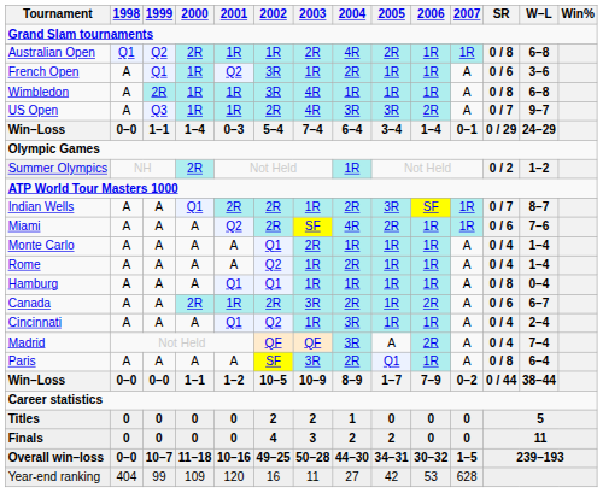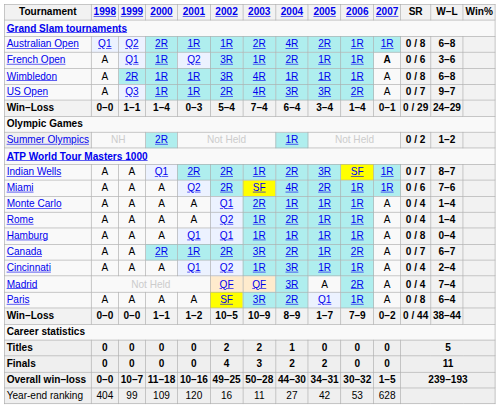 <table class=wikitable style=text-align:center>
 <tr>
 <th>Tournament</th>
 <th><a href='#'>1998</a></th>
 <th><a href='#'>1999</a></th>
 <th><a href='#'>2000</a></th>
 <th><a href='#'>2001</a></th>
 <th><a href='#'>2002</a></th>
 <th><a href='#'>2003</a></th>
 <th><a href='#'>2004</a></th>
 <th><a href='#'>2005</a></th>
 <th><a href='#'>2006</a></th>
 <th><a href='#'>2007</a></th>
 <th>SR</th>
 <th>W–L</th>
 <th>Win%</th>
 </tr>
 <tr>
 <td colspan=25 style=text-align:left><a href='#'><strong>Grand Slam tournaments</strong></a></td>
 </tr>
 <tr>
 <td align=left><a href='#'>Australian Open</a></td>
 <td bgcolor=ecf2ff><a href='#'>Q1</a></td>
 <td bgcolor=ecf2ff><a href='#'>Q2</a></td>
 <td bgcolor=afeeee><a href='#'>2R</a></td>
 <td bgcolor=afeeee><a href='#'>1R</a></td>
 <td bgcolor=afeeee><a href='#'>1R</a></td>
 <td bgcolor=afeeee><a href='#'>2R</a></td>
 <td bgcolor=afeeee><a href='#'>4R</a></td>
 <td bgcolor=afeeee><a href='#'>2R</a></td>
 <td bgcolor=afeeee><a href='#'>1R</a></td>
 <td bgcolor=afeeee><a href='#'>1R</a></td>
 <th>0 / 8</th>
 <th>6–8</th>
 <th></th>
 </tr>
 <tr>
 <td align=left><a href='#'>French Open</a></td>
 <td>A</td>
 <td bgcolor=ecf2ff><a href='#'>Q1</a></td>
 <td bgcolor=afeeee><a href='#'>1R</a></td>
 <td bgcolor=ecf2ff><a href='#'>Q2</a></td>
 <td bgcolor=afeeee><a href='#'>3R</a></td>
 <td bgcolor=afeeee><a href='#'>1R</a></td>
 <td bgcolor=afeeee><a href='#'>2R</a></td>
 <td bgcolor=afeeee><a href='#'>1R</a></td>
 <td bgcolor=afeeee><a href='#'>1R</a></td>
-<td>A</td>
+<td><strong>A</strong></td>
 <th>0 / 6</th>
 <th>3–6</th>
 <th></th>
 </tr>
 <tr>
 <td align=left><a href='#'>Wimbledon</a></td>
 <td>A</td>
 <td bgcolor=afeeee><a href='#'>2R</a></td>
 <td bgcolor=afeeee><a href='#'>1R</a></td>
 <td bgcolor=afeeee><a href='#'>1R</a></td>
 <td bgcolor=afeeee><a href='#'>3R</a></td>
 <td bgcolor=afeeee><a href='#'>4R</a></td>
 <td bgcolor=afeeee><a href='#'>1R</a></td>
 <td bgcolor=afeeee><a href='#'>1R</a></td>
 <td bgcolor=afeeee><a href='#'>1R</a></td>
 <td>A</td>
 <th>0 / 8</th>
 <th>6–8</th>
 <th></th>
 </tr>
 <tr>
 <td align=left><a href='#'>US Open</a></td>
 <td>A</td>
 <td bgcolor=ecf2ff><a href='#'>Q3</a></td>
 <td bgcolor=afeeee><a href='#'>1R</a></td>
 <td bgcolor=afeeee><a href='#'>1R</a></td>
 <td bgcolor=afeeee><a href='#'>2R</a></td>
 <td bgcolor=afeeee><a href='#'>4R</a></td>
 <td bgcolor=afeeee><a href='#'>3R</a></td>
 <td bgcolor=afeeee><a href='#'>3R</a></td>
 <td bgcolor=afeeee><a href='#'>2R</a></td>
 <td>A</td>
 <th>0 / 7</th>
 <th>9–7</th>
 <th></th>
 </tr>
 <tr>
 <th style=text-align:left>Win–Loss</th>
 <th>0–0</th>
 <th>1–1</th>
 <th>1–4</th>
 <th>0–3</th>
 <th>5–4</th>
 <th>7–4</th>
 <th>6–4</th>
 <th>3–4</th>
 <th>1–4</th>
 <th>0–1</th>
 <th>0 / 29</th>
 <th>24–29</th>
 <th></th>
 </tr>
 <tr>
 <td colspan=22 align=left><strong>Olympic Games</strong></td>
 </tr>
 <tr>
 <td style=background:#EFEFEF align=left><a href='#'>Summer Olympics</a></td>
 <td colspan=2 style=color:#cccccc>NH</td>
 <td style=background:#afeeee><a href='#'>2R</a></td>
 <td colspan=3 style=color:#cccccc>Not Held</td>
 <td style=background:#afeeee><a href='#'>1R</a></td>
 <td colspan=3 style=color:#cccccc>Not Held</td>
 <th>0 / 2</th>
 <th>1–2</th>
 <th></th>
 </tr>
 <tr>
 <td colspan=15 align=left><strong><a href='#'>ATP World Tour Masters 1000</a></strong></td>
 </tr>
 <tr>
 <td align=left><a href='#'>Indian Wells</a></td>
 <td>A</td>
 <td>A</td>
 <td bgcolor=ecf2ff><a href='#'>Q1</a></td>
 <td bgcolor=afeeee><a href='#'>2R</a></td>
 <td bgcolor=afeeee><a href='#'>2R</a></td>
 <td bgcolor=afeeee><a href='#'>1R</a></td>
 <td bgcolor=afeeee><a href='#'>2R</a></td>
 <td bgcolor=afeeee><a href='#'>3R</a></td>
 <td bgcolor=yellow><a href='#'>SF</a></td>
 <td bgcolor=afeeee><a href='#'>1R</a></td>
 <th>0 / 7</th>
 <th>8–7</th>
 <th></th>
 </tr>
 <tr>
 <td align=left><a href='#'>Miami</a></td>
 <td>A</td>
 <td>A</td>
 <td>A</td>
 <td bgcolor=ecf2ff><a href='#'>Q2</a></td>
 <td bgcolor=afeeee><a href='#'>2R</a></td>
 <td bgcolor=yellow><a href='#'>SF</a></td>
 <td bgcolor=afeeee><a href='#'>4R</a></td>
 <td bgcolor=afeeee><a href='#'>2R</a></td>
 <td bgcolor=afeeee><a href='#'>1R</a></td>
 <td bgcolor=afeeee><a href='#'>1R</a></td>
 <th>0 / 6</th>
 <th>7–6</th>
 <th></th>
 </tr>
 <tr>
 <td align=left><a href='#'>Monte Carlo</a></td>
 <td>A</td>
 <td>A</td>
 <td>A</td>
 <td>A</td>
 <td bgcolor=ecf2ff><a href='#'>Q1</a></td>
 <td bgcolor=afeeee><a href='#'>2R</a></td>
 <td bgcolor=afeeee><a href='#'>1R</a></td>
 <td bgcolor=afeeee><a href='#'>1R</a></td>
 <td bgcolor=afeeee><a href='#'>1R</a></td>
 <td>A</td>
 <th>0 / 4</th>
 <th>1–4</th>
 <th></th>
 </tr>
 <tr>
 <td align=left><a href='#'>Rome</a></td>
 <td>A</td>
 <td>A</td>
 <td>A</td>
 <td>A</td>
 <td bgcolor=ecf2ff><a href='#'>Q2</a></td>
 <td bgcolor=afeeee><a href='#'>1R</a></td>
 <td bgcolor=afeeee><a href='#'>2R</a></td>
 <td bgcolor=afeeee><a href='#'>1R</a></td>
 <td bgcolor=afeeee><a href='#'>1R</a></td>
 <td>A</td>
 <th>0 / 4</th>
 <th>1–4</th>
 <th></th>
 </tr>
 <tr>
 <td align=left><a href='#'>Hamburg</a></td>
 <td>A</td>
 <td>A</td>
 <td>A</td>
 <td bgcolor=ecf2ff><a href='#'>Q1</a></td>
 <td bgcolor=ecf2ff><a href='#'>Q1</a></td>
 <td bgcolor=afeeee><a href='#'>1R</a></td>
 <td bgcolor=afeeee><a href='#'>1R</a></td>
 <td bgcolor=afeeee><a href='#'>1R</a></td>
 <td bgcolor=afeeee><a href='#'>1R</a></td>
 <td>A</td>
 <th>0 / 8</th>
 <th>0–4</th>
 <th></th>
 </tr>
 <tr>
 <td align=left><a href='#'>Canada</a></td>
 <td>A</td>
 <td>A</td>
 <td bgcolor=afeeee><a href='#'>2R</a></td>
 <td bgcolor=afeeee><a href='#'>1R</a></td>
 <td bgcolor=afeeee><a href='#'>2R</a></td>
 <td bgcolor=afeeee><a href='#'>3R</a></td>
 <td bgcolor=afeeee><a href='#'>2R</a></td>
 <td bgcolor=afeeee><a href='#'>1R</a></td>
 <td bgcolor=afeeee><a href='#'>2R</a></td>
 <td>A</td>
-<th>0 / 6</th>
+<th>0 / 7</th>
 <th>6–7</th>
 <th></th>
 </tr>
 <tr>
 <td align=left><a href='#'>Cincinnati</a></td>
 <td>A</td>
 <td>A</td>
 <td>A</td>
 <td bgcolor=ecf2ff><a href='#'>Q1</a></td>
 <td bgcolor=ecf2ff><a href='#'>Q2</a></td>
 <td bgcolor=afeeee><a href='#'>1R</a></td>
 <td bgcolor=afeeee><a href='#'>3R</a></td>
 <td bgcolor=afeeee><a href='#'>1R</a></td>
 <td bgcolor=afeeee><a href='#'>1R</a></td>
 <td>A</td>
 <th>0 / 4</th>
 <th>2–4</th>
 <th></th>
 </tr>
 <tr>
 <td align=left><a href='#'>Madrid</a></td>
 <td align="center" colspan="4" style="color:#cccccc;">Not Held</td>
 <td bgcolor=ffebcd><a href='#'>QF</a></td>
 <td bgcolor=ffebcd><a href='#'>QF</a></td>
 <td bgcolor=afeeee><a href='#'>3R</a></td>
 <td>A</td>
 <td bgcolor=afeeee><a href='#'>2R</a></td>
 <td>A</td>
 <th>0 / 4</th>
 <th>7–4</th>
 <th></th>
 </tr>
 <tr>
 <td align=left><a href='#'>Paris</a></td>
 <td>A</td>
 <td>A</td>
 <td>A</td>
 <td>A</td>
 <td bgcolor=yellow><a href='#'>SF</a></td>
 <td bgcolor=afeeee><a href='#'>3R</a></td>
 <td bgcolor=afeeee><a href='#'>2R</a></td>
 <td bgcolor=ecf2ff><a href='#'>Q1</a></td>
 <td bgcolor=afeeee><a href='#'>1R</a></td>
 <td>A</td>
 <th>0 / 8</th>
 <th>6–4</th>
 <th></th>
 </tr>
 <tr>
 <th style=text-align:left>Win–Loss</th>
 <th>0–0</th>
 <th>0–0</th>
 <th>1–1</th>
 <th>1–2</th>
 <th>10–5</th>
 <th>10–9</th>
 <th>8–9</th>
 <th>1–7</th>
 <th>7–9</th>
 <th>0–2</th>
 <th>0 / 44</th>
 <th>38–44</th>
 <th></th>
 </tr>
 <tr>
 <td colspan="14" style="text-align:left;"><strong>Career statistics</strong></td>
 </tr>
 <tr style="font-weight:bold; background:#efefef;">
 <td style=text-align:left>Titles</td>
 <td>0</td>
 <td>0</td>
 <td>0</td>
 <td>0</td>
 <td>2</td>
 <td>2</td>
 <td>1</td>
 <td>0</td>
 <td>0</td>
 <td>0</td>
 <td colspan="3">5</td>
 </tr>
 <tr style="font-weight:bold; background:#efefef;">
 <td style=text-align:left>Finals</td>
 <td>0</td>
 <td>0</td>
 <td>0</td>
 <td>0</td>
 <td>4</td>
 <td>3</td>
 <td>2</td>
 <td>2</td>
 <td>0</td>
 <td>0</td>
 <td colspan="3">11</td>
 </tr>
 <tr style="font-weight:bold; background:#efefef;">
 <td style=text-align:left>Overall win–loss</td>
 <td>0–0</td>
 <td>10–7</td>
 <td>11–18</td>
 <td>10–16</td>
 <td>49–25</td>
 <td>50–28</td>
 <td>44–30</td>
 <td>34–31</td>
 <td>30–32</td>
 <td>1–5</td>
 <td colspan="3">239–193</td>
 </tr>
 <tr style="background:#efefef;">
 <td align=left>Year-end ranking</td>
 <td>404</td>
 <td>99</td>
 <td>109</td>
 <td>120</td>
 <td>16</td>
 <td>11</td>
 <td>27</td>
 <td>42</td>
 <td>53</td>
 <td>628</td>
 <td colspan="3"></td>
 </tr>
 </table>
